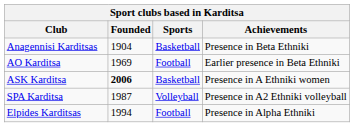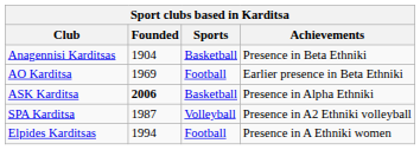 <table class="wikitable">
 <tr>
 <th colspan="4">Sport clubs based in Karditsa</th>
 </tr>
 <tr>
 <th width="150">Club</th>
 <th>Founded</th>
 <th>Sports</th>
 <th>Achievements</th>
 </tr>
 <tr>
 <td><a href='#'>Anagennisi Karditsas</a></td>
 <td>1904</td>
 <td><a href='#'>Basketball</a></td>
 <td>Presence in Beta Ethniki</td>
 </tr>
 <tr>
 <td><a href='#'>AO Karditsa</a></td>
 <td>1969</td>
 <td><a href='#'>Football</a></td>
 <td>Earlier presence in Beta Ethniki</td>
 </tr>
 <tr>
 <td><a href='#'>ASK Karditsa</a></td>
 <td><strong>2006</strong></td>
 <td><a href='#'>Basketball</a></td>
-<td>Presence in A Ethniki women</td>
+<td>Presence in Alpha Ethniki</td>
 </tr>
 <tr>
 <td><a href='#'>SPA Karditsa</a></td>
 <td>1987</td>
 <td><a href='#'>Volleyball</a></td>
 <td>Presence in A2 Ethniki volleyball</td>
 </tr>
 <tr>
 <td><a href='#'>Elpides Karditsas</a></td>
 <td>1994</td>
 <td><a href='#'>Football</a></td>
-<td>Presence in Alpha Ethniki</td>
+<td>Presence in A Ethniki women</td>
 </tr>
 </table>
